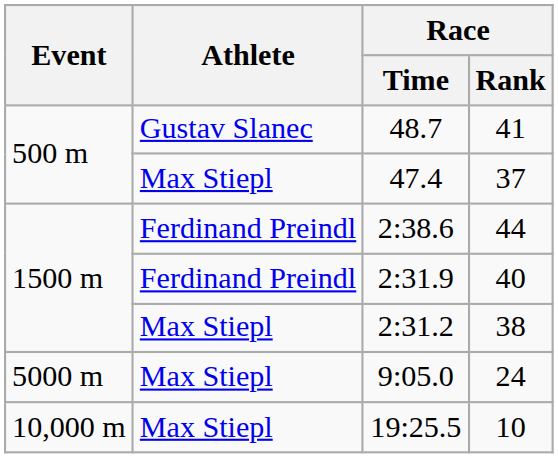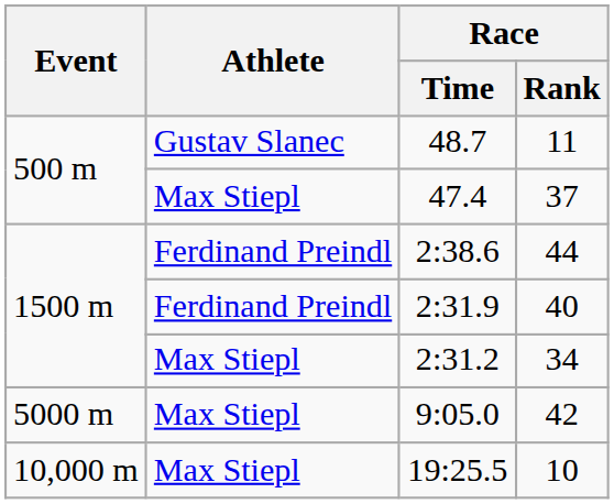 <table class="wikitable" border="1" style="font-size:90%">
 <tr>
 <th rowspan=2>Event</th>
 <th rowspan=2>Athlete</th>
 <th colspan=2>Race</th>
 </tr>
 <tr>
 <th>Time</th>
 <th>Rank</th>
 </tr>
 <tr>
 <td rowspan=2>500 m</td>
 <td><a href='#'>Gustav Slanec</a></td>
 <td align=center>48.7</td>
-<td align=center>41</td>
+<td align=center>11</td>
 </tr>
 <tr>
 <td><a href='#'>Max Stiepl</a></td>
 <td align=center>47.4</td>
 <td align=center>37</td>
 </tr>
 <tr>
 <td rowspan=3>1500 m</td>
 <td><a href='#'>Ferdinand Preindl</a></td>
 <td align=center>2:38.6</td>
 <td align=center>44</td>
 </tr>
 <tr>
 <td><a href='#'>Ferdinand Preindl</a></td>
 <td align=center>2:31.9</td>
 <td align=center>40</td>
 </tr>
 <tr>
 <td><a href='#'>Max Stiepl</a></td>
 <td align=center>2:31.2</td>
-<td align=center>38</td>
+<td align=center>34</td>
 </tr>
 <tr>
 <td>5000 m</td>
 <td><a href='#'>Max Stiepl</a></td>
 <td align=center>9:05.0</td>
-<td align=center>24</td>
+<td align=center>42</td>
 </tr>
 <tr>
 <td>10,000 m</td>
 <td><a href='#'>Max Stiepl</a></td>
 <td align=center>19:25.5</td>
 <td align=center>10</td>
 </tr>
 </table>
